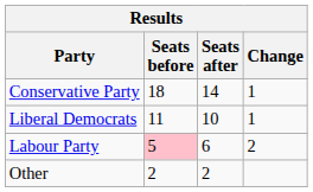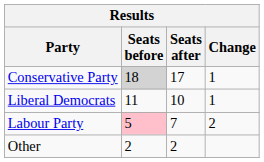 <table class="wikitable">
 <tr>
 <th colspan="4">Results</th>
 </tr>
 <tr>
 <th>Party</th>
 <th>Seats<br>before</th>
 <th>Seats<br>after</th>
 <th>Change</th>
 </tr>
 <tr>
 <td><a href='#'>Conservative Party</a></td>
-<td>18</td>
-<td>14</td>
+<td style="background: lightgrey;">18</td>
+<td>17</td>
 <td> 1</td>
 </tr>
 <tr>
 <td><a href='#'>Liberal Democrats</a></td>
 <td>11</td>
 <td>10</td>
 <td> 1</td>
 </tr>
 <tr>
 <td><a href='#'>Labour Party</a></td>
 <td style="background: pink;">5</td>
-<td>6</td>
+<td>7</td>
 <td> 2</td>
 </tr>
 <tr>
 <td>Other</td>
 <td>2</td>
 <td>2</td>
 <td></td>
 </tr>
 </table>
